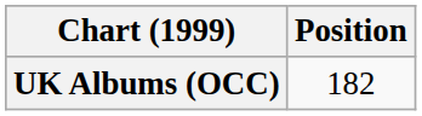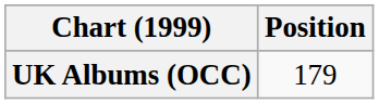 <table class="wikitable plainrowheaders">
 <tr>
 <th>Chart (1999)</th>
 <th>Position</th>
 </tr>
 <tr>
 <th scope="row">UK Albums (OCC)</th>
-<td align="center">182</td>
+<td align="center">179</td>
 </tr>
 </table>
